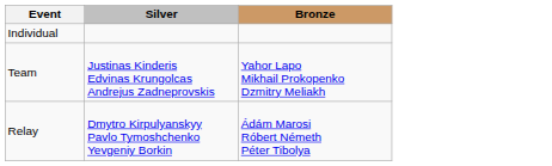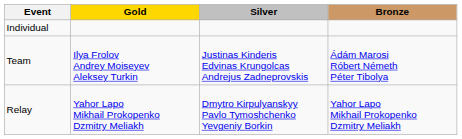 <table class="wikitable">
 <tr>
 <th width="100">Event</th>
+<th style="background-color:gold;" width="200">Gold</th>
 <th style="background-color:silver;" width="200">Silver</th>
 <th style="background-color:#CC9966;" width="200"> Bronze</th>
 </tr>
 <tr>
 <td>Individual</td>
 <td></td>
 <td></td>
+<td></td>
 </tr>
 <tr>
 <td>Team</td>
+<td> <br> <a href='#'>Ilya Frolov</a> <br> <a href='#'>Andrey Moiseyev</a><br> <a href='#'>Aleksey Turkin</a></td>
 <td> <br><a href='#'>Justinas Kinderis</a><br> <a href='#'>Edvinas Krungolcas</a><br> <a href='#'>Andrejus Zadneprovskis</a></td>
-<td> <br><a href='#'>Yahor Lapo</a><br> <a href='#'>Mikhail Prokopenko</a><br> <a href='#'>Dzmitry Meliakh</a></td>
+<td> <br> <a href='#'>Ádám Marosi</a> <br> <a href='#'>Róbert Németh</a><br> <a href='#'>Péter Tibolya</a></td>
 </tr>
 <tr>
 <td>Relay</td>
+<td> <br><a href='#'>Yahor Lapo</a><br> <a href='#'>Mikhail Prokopenko</a><br> <a href='#'>Dzmitry Meliakh</a></td>
 <td> <br> <a href='#'>Dmytro Kirpulyanskyy</a><br> <a href='#'>Pavlo Tymoshchenko</a><br> <a href='#'>Yevgeniy Borkin</a></td>
-<td> <br> <a href='#'>Ádám Marosi</a> <br> <a href='#'>Róbert Németh</a><br> <a href='#'>Péter Tibolya</a></td>
+<td> <br><a href='#'>Yahor Lapo</a><br> <a href='#'>Mikhail Prokopenko</a><br> <a href='#'>Dzmitry Meliakh</a></td>
 </tr>
 </table>
